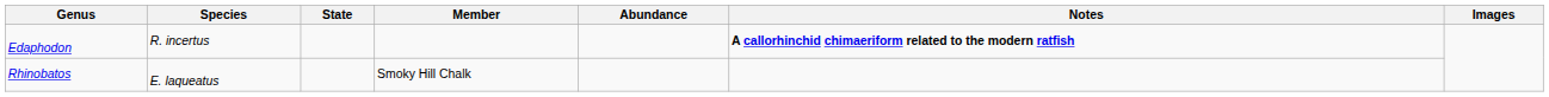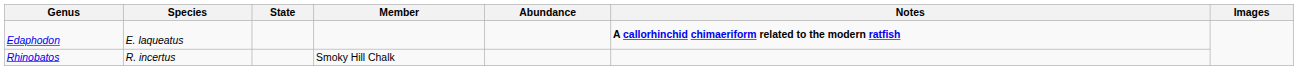 <table class="wikitable" style="margin:auto; width:100%;">
 <tr>
 <th>Genus</th>
 <th>Species</th>
 <th>State</th>
 <th>Member</th>
 <th>Abundance</th>
 <th>Notes</th>
 <th>Images</th>
 </tr>
 <tr>
 <td><br><em><a href='#'>Edaphodon</a></em></td>
-<td><em>R. incertus</em></td>
+<td><br><em>E. laqueatus</em></td>
 <td></td>
 <td></td>
 <td></td>
 <td><strong>A <a href='#'>callorhinchid</a> <a href='#'>chimaeriform</a> related to the modern <a href='#'>ratfish</a></strong></td>
 <td rowspan="99"></td>
 </tr>
 <tr>
 <td><em><a href='#'>Rhinobatos</a></em></td>
-<td><br><em>E. laqueatus</em></td>
+<td><em>R. incertus</em></td>
 <td></td>
 <td>Smoky Hill Chalk</td>
 <td></td>
 <td></td>
 </tr>
 </table>
